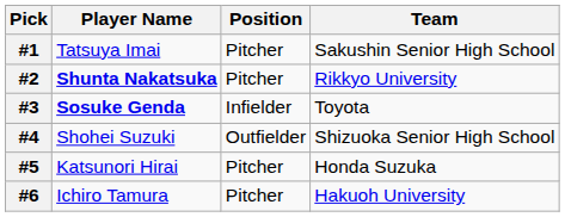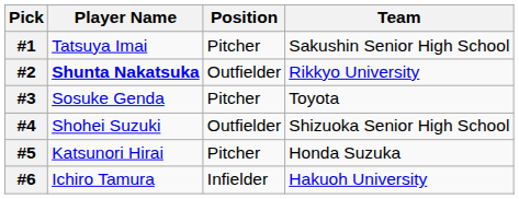 <table class="wikitable">
 <tr>
 <th>Pick</th>
 <th>Player Name</th>
 <th>Position</th>
 <th>Team</th>
 </tr>
 <tr>
 <th>#1</th>
 <td><a href='#'>Tatsuya Imai</a></td>
 <td>Pitcher</td>
 <td>Sakushin Senior High School</td>
 </tr>
 <tr>
 <th>#2</th>
 <td><strong><a href='#'>Shunta Nakatsuka</a></strong></td>
-<td>Pitcher</td>
+<td>Outfielder</td>
 <td><a href='#'>Rikkyo University</a></td>
 </tr>
 <tr>
 <th>#3</th>
-<td><strong><a href='#'>Sosuke Genda</a></strong></td>
-<td>Infielder</td>
+<td><a href='#'>Sosuke Genda</a></td>
+<td>Pitcher</td>
 <td>Toyota</td>
 </tr>
 <tr>
 <th>#4</th>
 <td><a href='#'>Shohei Suzuki</a></td>
 <td>Outfielder</td>
 <td>Shizuoka Senior High School</td>
 </tr>
 <tr>
 <th>#5</th>
 <td><a href='#'>Katsunori Hirai</a></td>
 <td>Pitcher</td>
 <td>Honda Suzuka</td>
 </tr>
 <tr>
 <th>#6</th>
 <td><a href='#'>Ichiro Tamura</a></td>
-<td>Pitcher</td>
+<td>Infielder</td>
 <td><a href='#'>Hakuoh University</a></td>
 </tr>
 </table>
